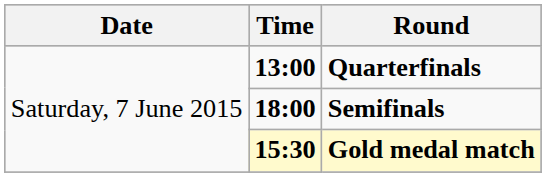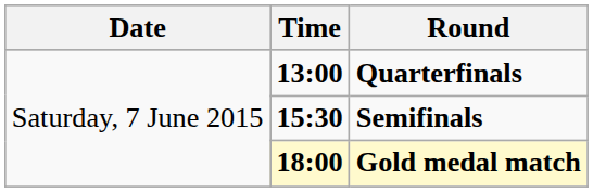 <table class="wikitable">
 <tr>
 <th>Date</th>
 <th>Time</th>
 <th>Round</th>
 </tr>
 <tr>
 <td rowspan="5">Saturday, 7 June 2015</td>
 <td><strong>13:00</strong></td>
 <td><strong>Quarterfinals</strong></td>
 </tr>
 <tr>
-<td><strong>18:00</strong></td>
+<td><strong>15:30</strong></td>
 <td><strong>Semifinals</strong></td>
 </tr>
 <tr style="background:lemonchiffon;">
-<td><strong>15:30</strong></td>
+<td><strong>18:00</strong></td>
 <td><strong>Gold medal match</strong></td>
 </tr>
 </table>
